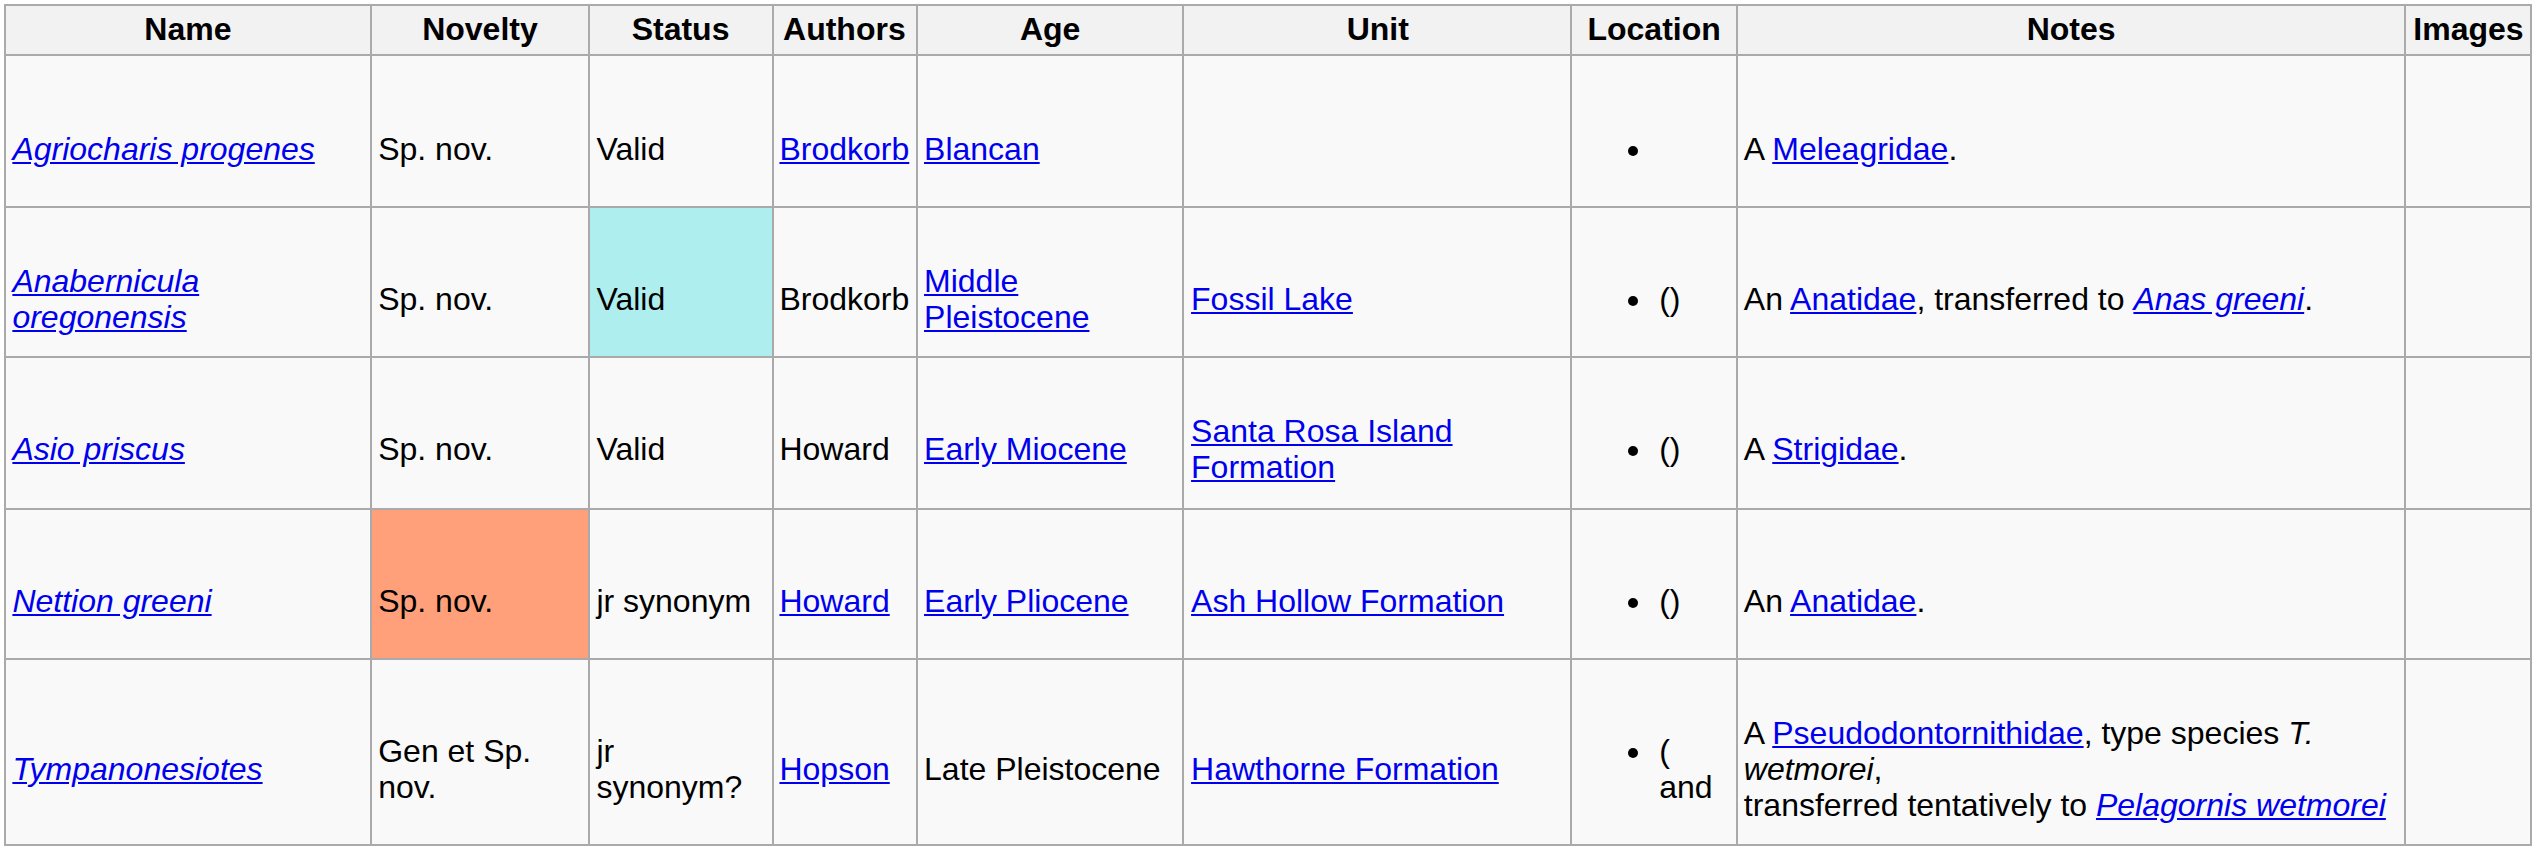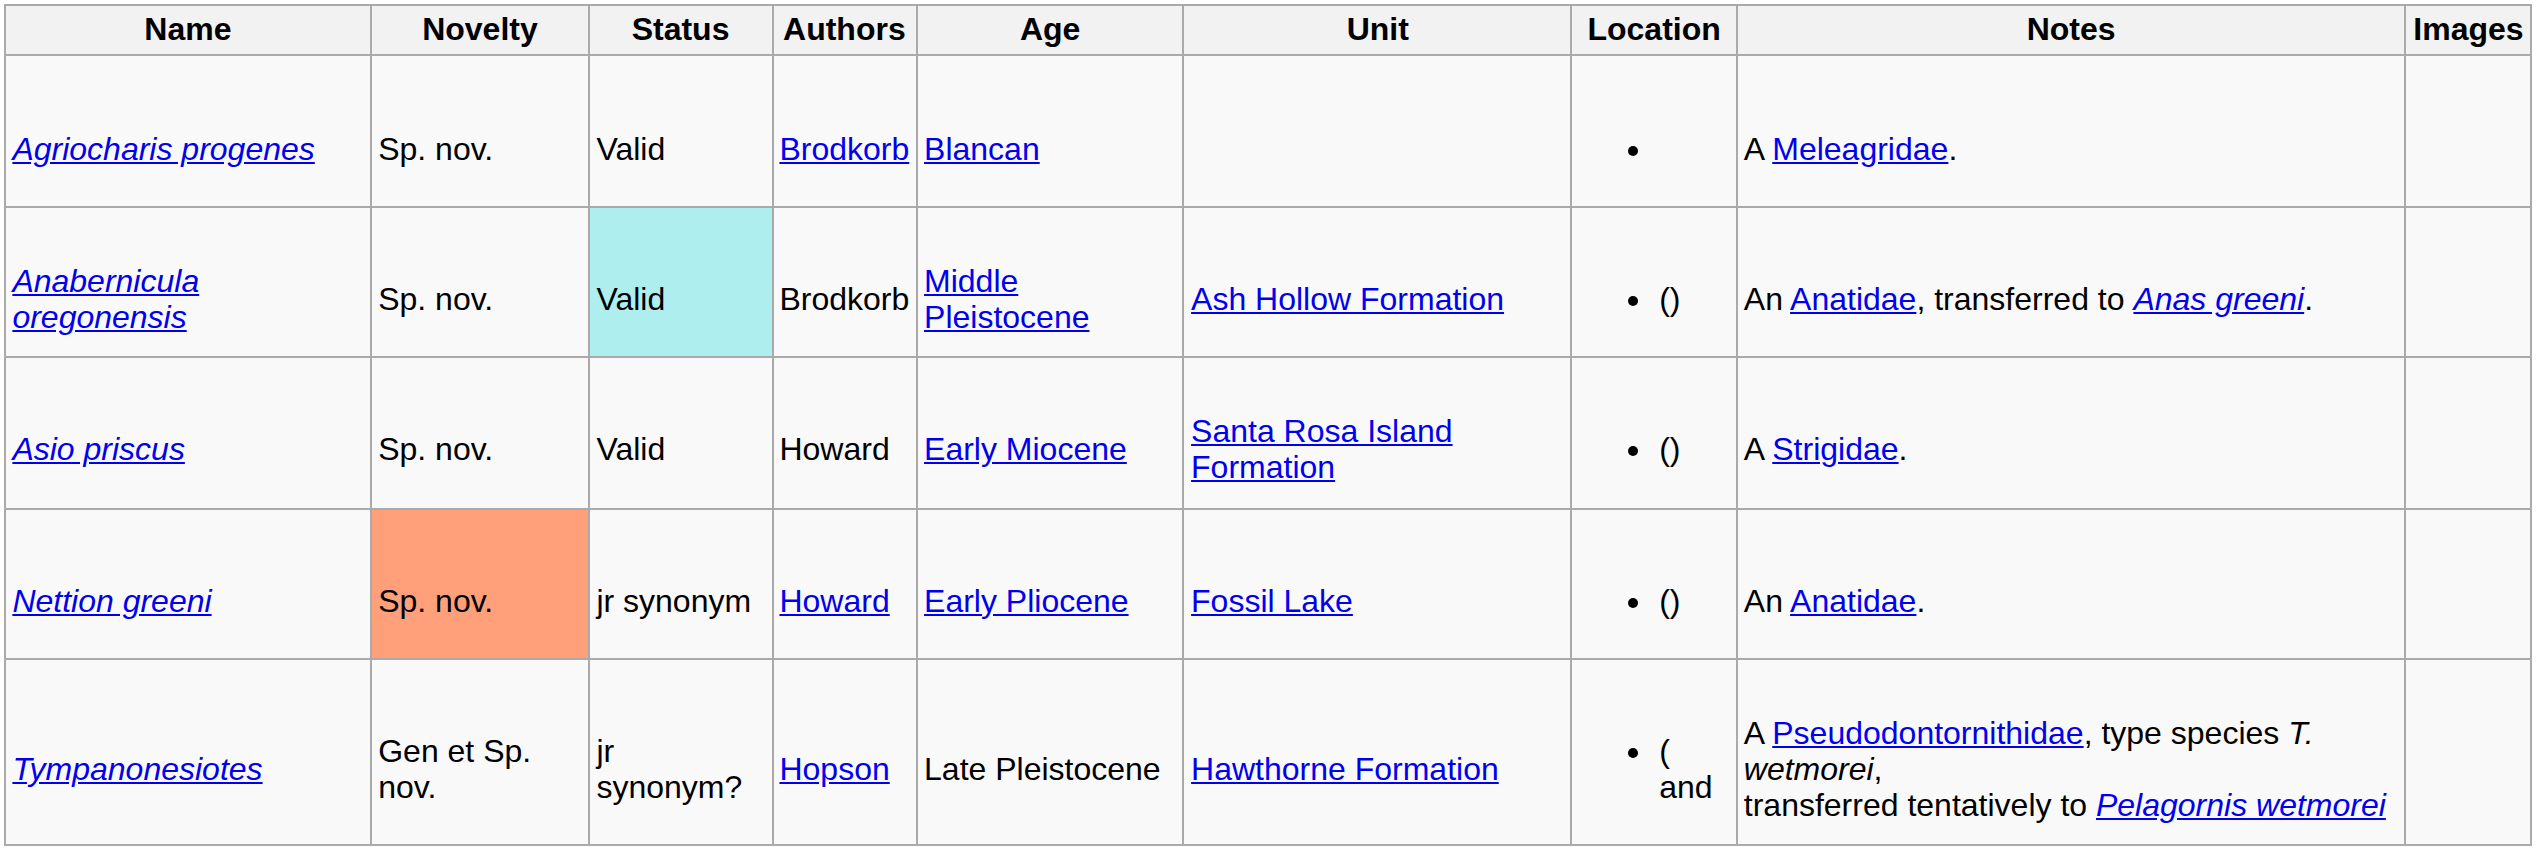 <table class="wikitable sortable" align="center" width="100%">
 <tr>
 <th>Name</th>
 <th>Novelty</th>
 <th>Status</th>
 <th>Authors</th>
 <th>Age</th>
 <th>Unit</th>
 <th>Location</th>
 <th>Notes</th>
 <th>Images</th>
 </tr>
 <tr>
 <td><br><em><a href='#'>Agriocharis progenes</a></em> </td>
 <td><br>Sp. nov.</td>
 <td><br>Valid</td>
 <td><br><a href='#'>Brodkorb</a></td>
 <td><br><a href='#'>Blancan</a></td>
 <td></td>
 <td><br><ul><li></li></ul></td>
 <td><br>A <a href='#'>Meleagridae</a>.</td>
 <td></td>
 </tr>
 <tr>
 <td><br><em><a href='#'>Anabernicula oregonensis</a></em> </td>
 <td><br>Sp. nov.</td>
 <td style="background: paleturquoise;"><br>Valid</td>
 <td><br>Brodkorb</td>
 <td><br><a href='#'>Middle Pleistocene</a></td>
-<td><br><a href='#'>Fossil Lake</a></td>
+<td><br><a href='#'>Ash Hollow Formation</a></td>
 <td><br><ul><li> ()</li></ul></td>
 <td><br>An <a href='#'>Anatidae</a>, transferred to <em><a href='#'>Anas greeni</a></em>.</td>
 <td></td>
 </tr>
 <tr>
 <td><br><em><a href='#'>Asio priscus</a></em> </td>
 <td><br>Sp. nov.</td>
 <td><br>Valid</td>
 <td><br>Howard</td>
 <td><br><a href='#'>Early Miocene</a></td>
 <td><br><a href='#'>Santa Rosa Island Formation</a></td>
 <td><br><ul><li> ()</li></ul></td>
 <td><br>A <a href='#'>Strigidae</a>.</td>
 <td></td>
 </tr>
 <tr>
 <td><br><em><a href='#'>Nettion greeni</a></em> </td>
 <td style="background: lightsalmon;"><br>Sp. nov.</td>
 <td><br>jr synonym</td>
 <td><br><a href='#'>Howard</a></td>
 <td><br><a href='#'>Early Pliocene</a></td>
-<td><br><a href='#'>Ash Hollow Formation</a></td>
+<td><br><a href='#'>Fossil Lake</a></td>
 <td><br><ul><li> ()</li></ul></td>
 <td><br>An <a href='#'>Anatidae</a>.</td>
 <td></td>
 </tr>
 <tr>
 <td><br><em><a href='#'>Tympanonesiotes</a></em> </td>
 <td><br>Gen et Sp. nov.</td>
 <td><br>jr synonym?</td>
 <td><br><a href='#'>Hopson</a></td>
 <td><br>Late Pleistocene</td>
 <td><br><a href='#'>Hawthorne Formation</a></td>
 <td><br><ul><li> ( and </li></ul></td>
 <td><br>A <a href='#'>Pseudodontornithidae</a>, type species <em>T. wetmorei</em>,<br> transferred tentatively to <em><a href='#'>Pelagornis wetmorei</a></em></td>
 <td></td>
 </tr>
 <tr>
 </tr>
 </table>
